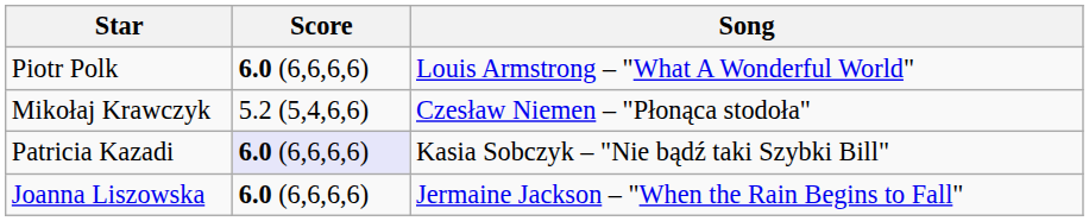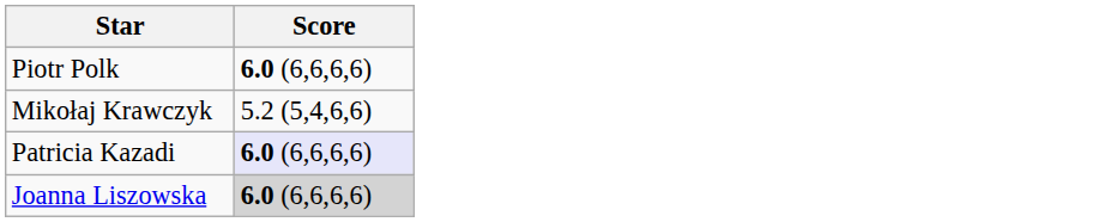 <table class="wikitable">
 <tr>
 <th style="width:130px;">Star</th>
 <th style="width:100px;">Score</th>
-<th style="width:400px;">Song</th>
 </tr>
 <tr>
 <td>Piotr Polk</td>
 <td><strong>6.0</strong> (6,6,6,6)</td>
-<td><a href='#'>Louis Armstrong</a> – "<a href='#'>What A Wonderful World</a>"</td>
 </tr>
 <tr>
 <td>Mikołaj Krawczyk</td>
 <td>5.2 (5,4,6,6)</td>
-<td><a href='#'>Czesław Niemen</a> – "Płonąca stodoła"</td>
 </tr>
 <tr>
 <td>Patricia Kazadi</td>
 <td style="background: lavender;"><strong>6.0</strong> (6,6,6,6)</td>
-<td>Kasia Sobczyk – "Nie bądź taki Szybki Bill"</td>
 </tr>
 <tr>
 <td><a href='#'>Joanna Liszowska</a></td>
-<td><strong>6.0</strong> (6,6,6,6)</td>
-<td><a href='#'>Jermaine Jackson</a> – "<a href='#'>When the Rain Begins to Fall</a>"</td>
+<td style="background: lightgrey;"><strong>6.0</strong> (6,6,6,6)</td>
 </tr>
 </table>
